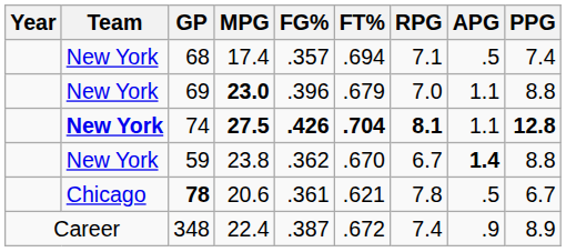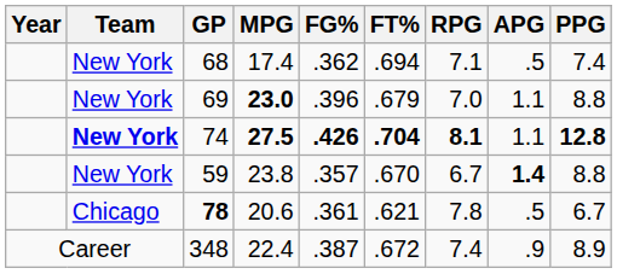 <table class="wikitable sortable" style="font-size:95%; text-align:right;">
 <tr>
 <th>Year</th>
 <th>Team</th>
 <th>GP</th>
 <th>MPG</th>
 <th>FG%</th>
 <th>FT%</th>
 <th>RPG</th>
 <th>APG</th>
 <th>PPG</th>
 </tr>
 <tr>
 <td style="text-align:left;"></td>
 <td style="text-align:left;"><a href='#'>New York</a></td>
 <td>68</td>
 <td>17.4</td>
-<td>.357</td>
+<td>.362</td>
 <td>.694</td>
 <td>7.1</td>
 <td>.5</td>
 <td>7.4</td>
 </tr>
 <tr>
 <td style="text-align:left;"></td>
 <td style="text-align:left;"><a href='#'>New York</a></td>
 <td>69</td>
 <td><strong>23.0</strong></td>
 <td>.396</td>
 <td>.679</td>
 <td>7.0</td>
 <td>1.1</td>
 <td>8.8</td>
 </tr>
 <tr>
 <td style="text-align:left;"></td>
 <td style="text-align:left;"><strong><a href='#'>New York</a></strong></td>
 <td>74</td>
 <td><strong>27.5</strong></td>
 <td><strong>.426</strong></td>
 <td><strong>.704</strong></td>
 <td><strong>8.1</strong></td>
 <td>1.1</td>
 <td><strong>12.8</strong></td>
 </tr>
 <tr>
 <td style="text-align:left;"></td>
 <td style="text-align:left;"><a href='#'>New York</a></td>
 <td>59</td>
 <td>23.8</td>
-<td>.362</td>
+<td>.357</td>
 <td>.670</td>
 <td>6.7</td>
 <td><strong>1.4</strong></td>
 <td>8.8</td>
 </tr>
 <tr>
 <td style="text-align:left;"></td>
 <td style="text-align:left;"><a href='#'>Chicago</a></td>
 <td><strong>78</strong></td>
 <td>20.6</td>
 <td>.361</td>
 <td>.621</td>
 <td>7.8</td>
 <td>.5</td>
 <td>6.7</td>
 </tr>
 <tr>
 <td colspan="2" style="text-align:center;">Career</td>
 <td>348</td>
 <td>22.4</td>
 <td>.387</td>
 <td>.672</td>
 <td>7.4</td>
 <td>.9</td>
 <td>8.9</td>
 </tr>
 </table>
